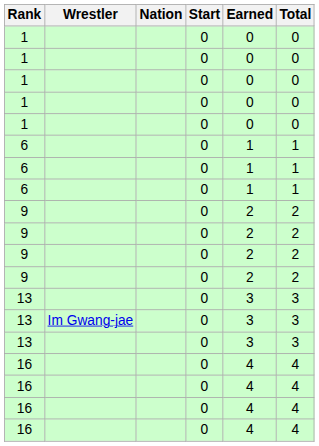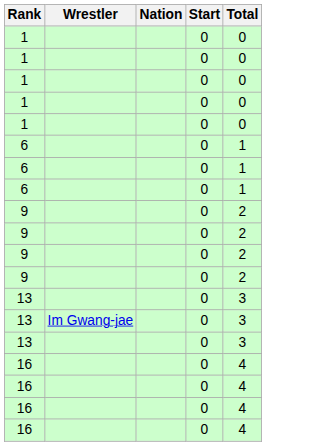 <table class="wikitable sortable" style="text-align:center;">
 <tr>
 <th>Rank</th>
 <th>Wrestler</th>
 <th>Nation</th>
 <th>Start</th>
-<th>Earned</th>
 <th>Total</th>
 </tr>
 <tr style="background:#cfc;">
 <td>1</td>
 <td align=left></td>
 <td align=left></td>
-<td>0</td>
 <td>0</td>
 <td>0</td>
 </tr>
 <tr style="background:#cfc;">
 <td>1</td>
 <td align=left></td>
 <td align=left></td>
 <td>0</td>
 <td>0</td>
-<td>0</td>
 </tr>
 <tr style="background:#cfc;">
 <td>1</td>
 <td align=left></td>
 <td align=left></td>
-<td>0</td>
 <td>0</td>
 <td>0</td>
 </tr>
 <tr style="background:#cfc;">
 <td>1</td>
 <td align=left></td>
 <td align=left></td>
 <td>0</td>
 <td>0</td>
-<td>0</td>
 </tr>
 <tr style="background:#cfc;">
 <td>1</td>
 <td align=left></td>
 <td align=left></td>
-<td>0</td>
 <td>0</td>
 <td>0</td>
 </tr>
 <tr style="background:#cfc;">
 <td>6</td>
 <td align=left></td>
 <td align=left></td>
 <td>0</td>
 <td>1</td>
+</tr>
+<tr style="background:#cfc;">
+<td>6</td>
+<td align=left></td>
+<td align=left></td>
+<td>0</td>
 <td>1</td>
 </tr>
 <tr style="background:#cfc;">
 <td>6</td>
 <td align=left></td>
 <td align=left></td>
 <td>0</td>
 <td>1</td>
-<td>1</td>
-</tr>
-<tr style="background:#cfc;">
-<td>6</td>
-<td align=left></td>
-<td align=left></td>
-<td>0</td>
-<td>1</td>
-<td>1</td>
 </tr>
 <tr style="background:#cfc;">
 <td>9</td>
 <td align=left></td>
 <td align=left></td>
 <td>0</td>
-<td>2</td>
 <td>2</td>
 </tr>
 <tr style="background:#cfc;">
 <td>9</td>
 <td align=left></td>
 <td align=left></td>
 <td>0</td>
 <td>2</td>
+</tr>
+<tr style="background:#cfc;">
+<td>9</td>
+<td align=left></td>
+<td align=left></td>
+<td>0</td>
 <td>2</td>
 </tr>
 <tr style="background:#cfc;">
 <td>9</td>
 <td align=left></td>
 <td align=left></td>
 <td>0</td>
 <td>2</td>
-<td>2</td>
-</tr>
-<tr style="background:#cfc;">
-<td>9</td>
-<td align=left></td>
-<td align=left></td>
-<td>0</td>
-<td>2</td>
-<td>2</td>
 </tr>
 <tr style="background:#cfc;">
 <td>13</td>
 <td align=left></td>
 <td align=left></td>
 <td>0</td>
-<td>3</td>
 <td>3</td>
 </tr>
 <tr style="background:#cfc;">
 <td>13</td>
 <td align=left><a href='#'>Im Gwang-jae</a></td>
 <td align=left></td>
 <td>0</td>
 <td>3</td>
-<td>3</td>
 </tr>
 <tr style="background:#cfc;">
 <td>13</td>
 <td align=left></td>
 <td align=left></td>
 <td>0</td>
-<td>3</td>
 <td>3</td>
 </tr>
 <tr style="background:#cfc;">
 <td>16</td>
 <td align=left></td>
 <td align=left></td>
 <td>0</td>
 <td>4</td>
+</tr>
+<tr style="background:#cfc;">
+<td>16</td>
+<td align=left></td>
+<td align=left></td>
+<td>0</td>
 <td>4</td>
 </tr>
 <tr style="background:#cfc;">
 <td>16</td>
 <td align=left></td>
 <td align=left></td>
 <td>0</td>
 <td>4</td>
-<td>4</td>
 </tr>
 <tr style="background:#cfc;">
 <td>16</td>
 <td align=left></td>
 <td align=left></td>
 <td>0</td>
 <td>4</td>
-<td>4</td>
-</tr>
-<tr style="background:#cfc;">
-<td>16</td>
-<td align=left></td>
-<td align=left></td>
-<td>0</td>
-<td>4</td>
-<td>4</td>
 </tr>
 </table>
